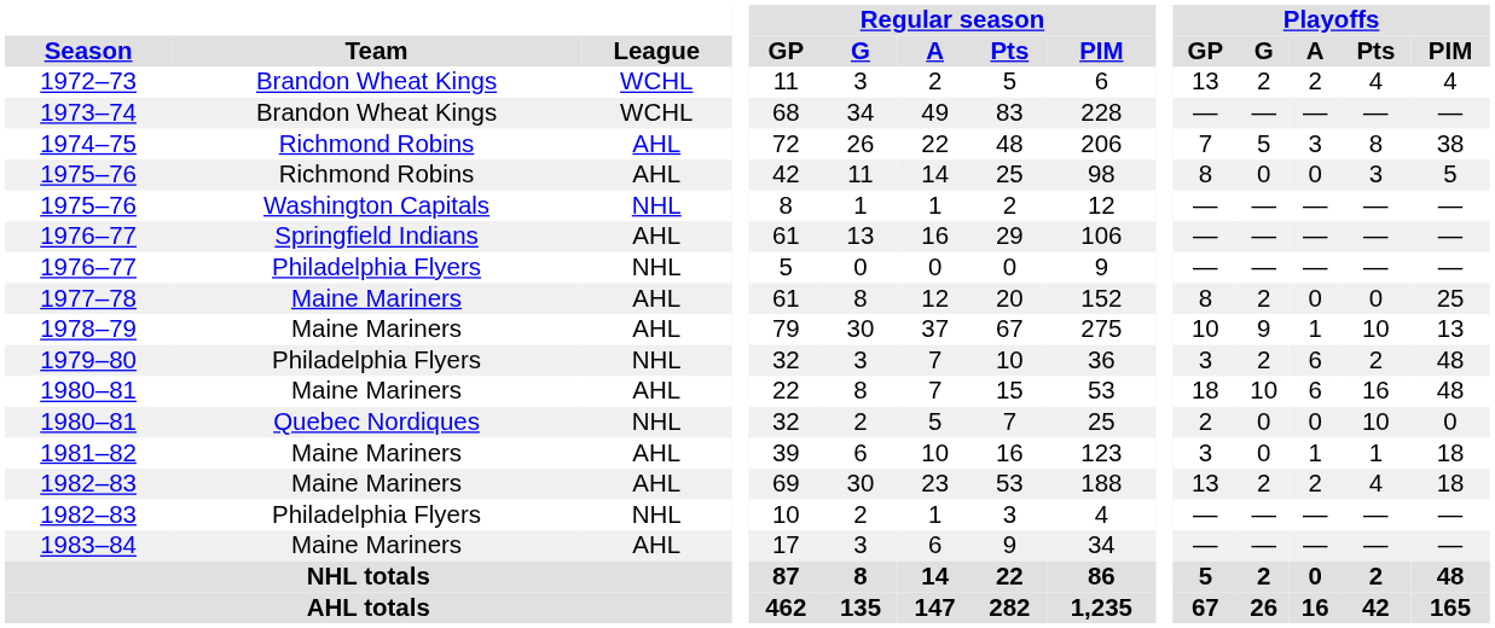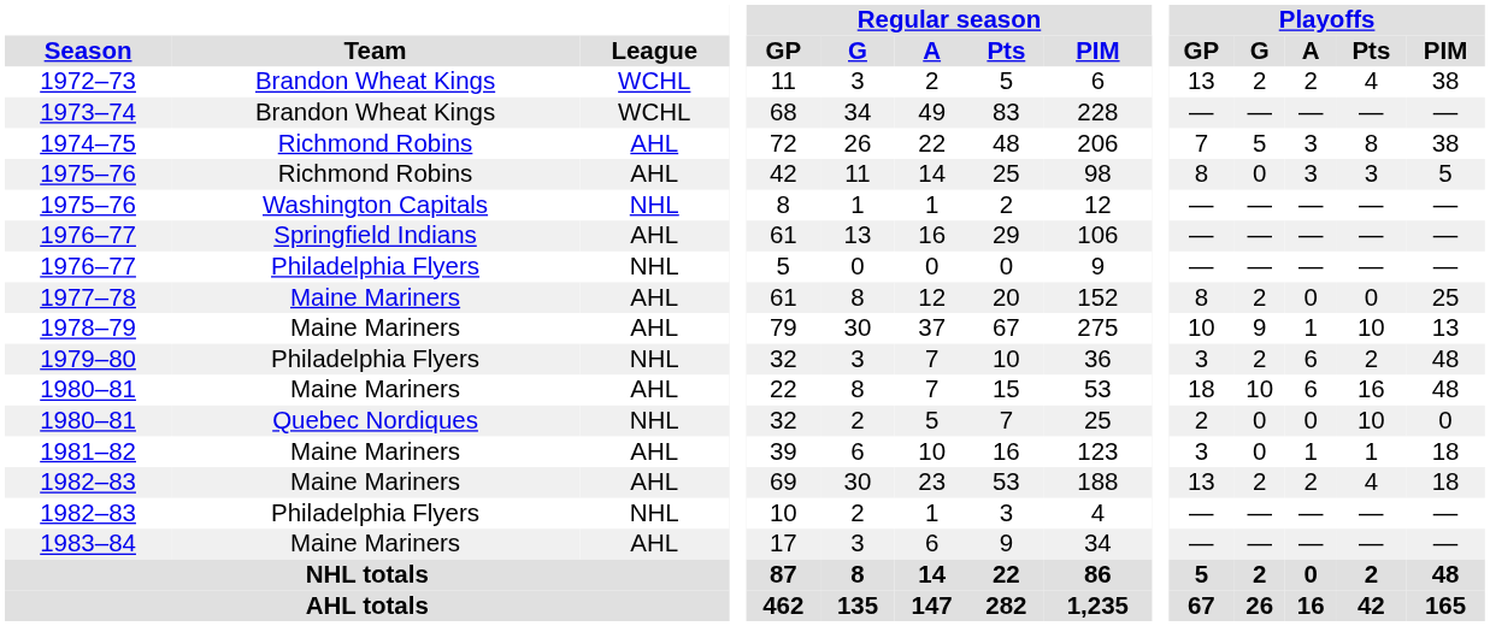 <table border="0" cellpadding="1" cellspacing="0" style="text-align:center; width:60em">
 <tr bgcolor="#e0e0e0">
 <th colspan="3" bgcolor="#ffffff"> </th>
 <th rowspan="99" bgcolor="#ffffff"> </th>
 <th colspan="5"><a href='#'>Regular season</a></th>
 <th rowspan="99" bgcolor="#ffffff"> </th>
 <th colspan="5"><a href='#'>Playoffs</a></th>
 </tr>
 <tr bgcolor="#e0e0e0">
 <th><a href='#'>Season</a></th>
 <th>Team</th>
 <th>League</th>
 <th>GP</th>
 <th><a href='#'>G</a></th>
 <th><a href='#'>A</a></th>
 <th><a href='#'>Pts</a></th>
 <th><a href='#'>PIM</a></th>
 <th>GP</th>
 <th>G</th>
 <th>A</th>
 <th>Pts</th>
 <th>PIM</th>
 </tr>
 <tr>
 <td><a href='#'>1972–73</a></td>
 <td><a href='#'>Brandon Wheat Kings</a></td>
 <td><a href='#'>WCHL</a></td>
 <td>11</td>
 <td>3</td>
 <td>2</td>
 <td>5</td>
 <td>6</td>
 <td>13</td>
 <td>2</td>
 <td>2</td>
 <td>4</td>
-<td>4</td>
+<td>38</td>
 </tr>
 <tr bgcolor="#f0f0f0">
 <td><a href='#'>1973–74</a></td>
 <td>Brandon Wheat Kings</td>
 <td>WCHL</td>
 <td>68</td>
 <td>34</td>
 <td>49</td>
 <td>83</td>
 <td>228</td>
 <td>—</td>
 <td>—</td>
 <td>—</td>
 <td>—</td>
 <td>—</td>
 </tr>
 <tr>
 <td><a href='#'>1974–75</a></td>
 <td><a href='#'>Richmond Robins</a></td>
 <td><a href='#'>AHL</a></td>
 <td>72</td>
 <td>26</td>
 <td>22</td>
 <td>48</td>
 <td>206</td>
 <td>7</td>
 <td>5</td>
 <td>3</td>
 <td>8</td>
 <td>38</td>
 </tr>
 <tr bgcolor="#f0f0f0">
 <td><a href='#'>1975–76</a></td>
 <td>Richmond Robins</td>
 <td>AHL</td>
 <td>42</td>
 <td>11</td>
 <td>14</td>
 <td>25</td>
 <td>98</td>
 <td>8</td>
 <td>0</td>
-<td>0</td>
+<td>3</td>
 <td>3</td>
 <td>5</td>
 </tr>
 <tr>
 <td><a href='#'>1975–76</a></td>
 <td><a href='#'>Washington Capitals</a></td>
 <td><a href='#'>NHL</a></td>
 <td>8</td>
 <td>1</td>
 <td>1</td>
 <td>2</td>
 <td>12</td>
 <td>—</td>
 <td>—</td>
 <td>—</td>
 <td>—</td>
 <td>—</td>
 </tr>
 <tr bgcolor="#f0f0f0">
 <td><a href='#'>1976–77</a></td>
 <td><a href='#'>Springfield Indians</a></td>
 <td>AHL</td>
 <td>61</td>
 <td>13</td>
 <td>16</td>
 <td>29</td>
 <td>106</td>
 <td>—</td>
 <td>—</td>
 <td>—</td>
 <td>—</td>
 <td>—</td>
 </tr>
 <tr>
 <td><a href='#'>1976–77</a></td>
 <td><a href='#'>Philadelphia Flyers</a></td>
 <td>NHL</td>
 <td>5</td>
 <td>0</td>
 <td>0</td>
 <td>0</td>
 <td>9</td>
 <td>—</td>
 <td>—</td>
 <td>—</td>
 <td>—</td>
 <td>—</td>
 </tr>
 <tr bgcolor="#f0f0f0">
 <td><a href='#'>1977–78</a></td>
 <td><a href='#'>Maine Mariners</a></td>
 <td>AHL</td>
 <td>61</td>
 <td>8</td>
 <td>12</td>
 <td>20</td>
 <td>152</td>
 <td>8</td>
 <td>2</td>
 <td>0</td>
 <td>0</td>
 <td>25</td>
 </tr>
 <tr>
 <td><a href='#'>1978–79</a></td>
 <td>Maine Mariners</td>
 <td>AHL</td>
 <td>79</td>
 <td>30</td>
 <td>37</td>
 <td>67</td>
 <td>275</td>
 <td>10</td>
 <td>9</td>
 <td>1</td>
 <td>10</td>
 <td>13</td>
 </tr>
 <tr bgcolor="#f0f0f0">
 <td><a href='#'>1979–80</a></td>
 <td>Philadelphia Flyers</td>
 <td>NHL</td>
 <td>32</td>
 <td>3</td>
 <td>7</td>
 <td>10</td>
 <td>36</td>
 <td>3</td>
 <td>2</td>
 <td>6</td>
 <td>2</td>
 <td>48</td>
 </tr>
 <tr>
 <td><a href='#'>1980–81</a></td>
 <td>Maine Mariners</td>
 <td>AHL</td>
 <td>22</td>
 <td>8</td>
 <td>7</td>
 <td>15</td>
 <td>53</td>
 <td>18</td>
 <td>10</td>
 <td>6</td>
 <td>16</td>
 <td>48</td>
 </tr>
 <tr bgcolor="#f0f0f0">
 <td><a href='#'>1980–81</a></td>
 <td><a href='#'>Quebec Nordiques</a></td>
 <td>NHL</td>
 <td>32</td>
 <td>2</td>
 <td>5</td>
 <td>7</td>
 <td>25</td>
 <td>2</td>
 <td>0</td>
 <td>0</td>
 <td>10</td>
 <td>0</td>
 </tr>
 <tr>
 <td><a href='#'>1981–82</a></td>
 <td>Maine Mariners</td>
 <td>AHL</td>
 <td>39</td>
 <td>6</td>
 <td>10</td>
 <td>16</td>
 <td>123</td>
 <td>3</td>
 <td>0</td>
 <td>1</td>
 <td>1</td>
 <td>18</td>
 </tr>
 <tr bgcolor="#f0f0f0">
 <td><a href='#'>1982–83</a></td>
 <td>Maine Mariners</td>
 <td>AHL</td>
 <td>69</td>
 <td>30</td>
 <td>23</td>
 <td>53</td>
 <td>188</td>
 <td>13</td>
 <td>2</td>
 <td>2</td>
 <td>4</td>
 <td>18</td>
 </tr>
 <tr>
 <td><a href='#'>1982–83</a></td>
 <td>Philadelphia Flyers</td>
 <td>NHL</td>
 <td>10</td>
 <td>2</td>
 <td>1</td>
 <td>3</td>
 <td>4</td>
 <td>—</td>
 <td>—</td>
 <td>—</td>
 <td>—</td>
 <td>—</td>
 </tr>
 <tr bgcolor="#f0f0f0">
 <td><a href='#'>1983–84</a></td>
 <td>Maine Mariners</td>
 <td>AHL</td>
 <td>17</td>
 <td>3</td>
 <td>6</td>
 <td>9</td>
 <td>34</td>
 <td>—</td>
 <td>—</td>
 <td>—</td>
 <td>—</td>
 <td>—</td>
 </tr>
 <tr>
 </tr>
 <tr ALIGN="center" bgcolor="#e0e0e0">
 <th colspan="3">NHL totals</th>
 <th ALIGN="center">87</th>
 <th ALIGN="center">8</th>
 <th ALIGN="center">14</th>
 <th ALIGN="center">22</th>
 <th ALIGN="center">86</th>
 <th ALIGN="center">5</th>
 <th ALIGN="center">2</th>
 <th ALIGN="center">0</th>
 <th ALIGN="center">2</th>
 <th ALIGN="center">48</th>
 </tr>
 <tr>
 </tr>
 <tr ALIGN="center" bgcolor="#e0e0e0">
 <th colspan="3">AHL totals</th>
 <th ALIGN="center">462</th>
 <th ALIGN="center">135</th>
 <th ALIGN="center">147</th>
 <th ALIGN="center">282</th>
 <th ALIGN="center">1,235</th>
 <th ALIGN="center">67</th>
 <th ALIGN="center">26</th>
 <th ALIGN="center">16</th>
 <th ALIGN="center">42</th>
 <th ALIGN="center">165</th>
 </tr>
 </table>
